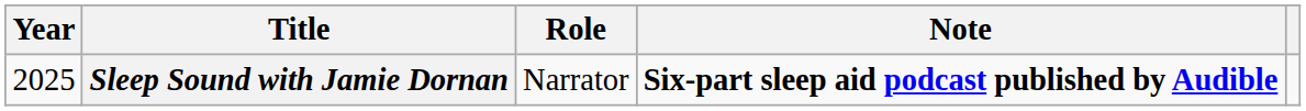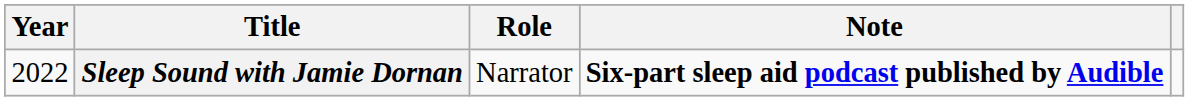 <table class="wikitable plainrowheaders unsortable">
 <tr>
 <th scope="col">Year</th>
 <th scope="col">Title</th>
 <th scope="col">Role</th>
 <th scope="col">Note</th>
 <th scope="col" class="unsortable"></th>
 </tr>
 <tr>
-<td>2025</td>
+<td>2022</td>
 <th><em>Sleep Sound with Jamie Dornan</em></th>
 <td>Narrator</td>
 <td><strong>Six-part sleep aid <a href='#'>podcast</a> published by <a href='#'>Audible</a></strong></td>
 <td></td>
 </tr>
 </table>
